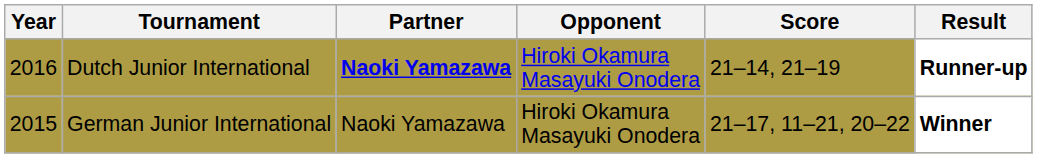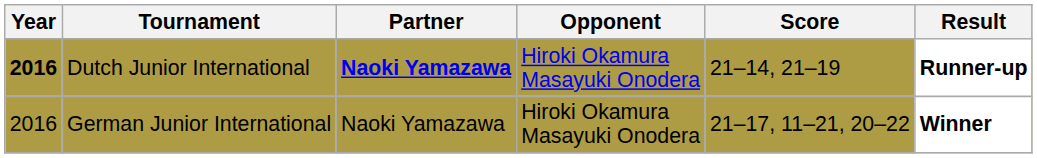 <table class="sortable wikitable" style="font-size: 90%;">
 <tr>
 <th>Year</th>
 <th>Tournament</th>
 <th>Partner</th>
 <th>Opponent</th>
 <th>Score</th>
 <th>Result</th>
 </tr>
 <tr style="background:#AE9C45">
-<td align="center">2016</td>
+<td align="center"><strong>2016</strong></td>
 <td align="left">Dutch Junior International</td>
 <td align="left"><strong> <a href='#'>Naoki Yamazawa</a></strong></td>
 <td align="left"> <a href='#'>Hiroki Okamura</a><br> <a href='#'>Masayuki Onodera</a></td>
 <td align="left">21–14, 21–19</td>
 <td style="text-align:left; background:white"> <strong>Runner-up</strong></td>
 </tr>
 <tr style="background:#AE9C45">
-<td align="center">2015</td>
+<td align="center">2016</td>
 <td align="left">German Junior International</td>
 <td align="left"> Naoki Yamazawa</td>
 <td align="left"> Hiroki Okamura<br> Masayuki Onodera</td>
 <td align="left">21–17, 11–21, 20–22</td>
 <td style="text-align:left; background:white"> <strong>Winner</strong></td>
 </tr>
 </table>
